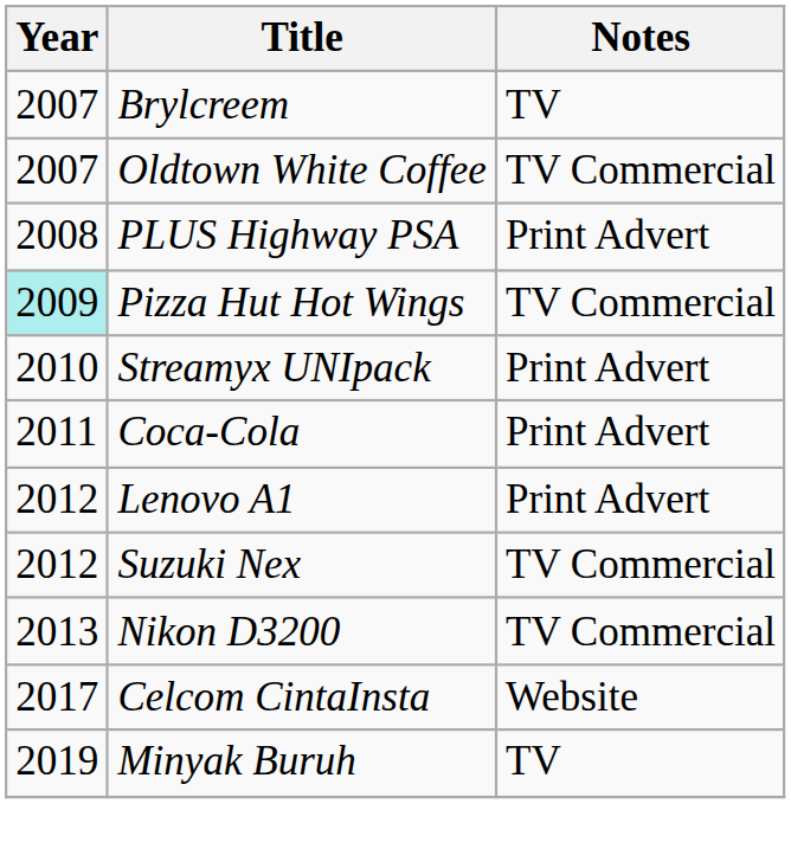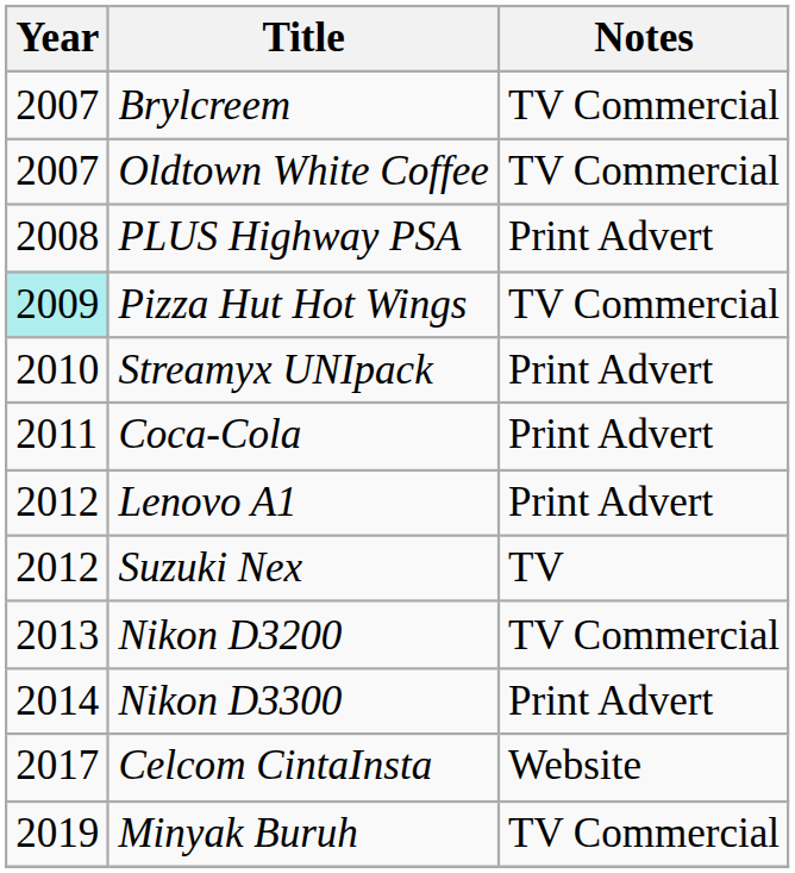 <table class="wikitable">
 <tr>
 <th>Year</th>
 <th>Title</th>
 <th>Notes</th>
 </tr>
 <tr>
 <td>2007</td>
 <td><em>Brylcreem</em></td>
-<td>TV</td>
+<td>TV Commercial</td>
 </tr>
 <tr>
 <td>2007</td>
 <td><em>Oldtown White Coffee</em></td>
 <td>TV Commercial</td>
 </tr>
 <tr>
 <td>2008</td>
 <td><em>PLUS Highway PSA</em></td>
 <td>Print Advert</td>
 </tr>
 <tr>
 <td style="background: paleturquoise;">2009</td>
 <td><em>Pizza Hut Hot Wings</em></td>
 <td>TV Commercial</td>
 </tr>
 <tr>
 <td>2010</td>
 <td><em>Streamyx UNIpack</em></td>
 <td>Print Advert</td>
 </tr>
 <tr>
 <td>2011</td>
 <td><em>Coca-Cola</em></td>
 <td>Print Advert</td>
 </tr>
 <tr>
 <td>2012</td>
 <td><em>Lenovo A1</em></td>
 <td>Print Advert</td>
 </tr>
 <tr>
 <td>2012</td>
 <td><em>Suzuki Nex</em></td>
-<td>TV Commercial</td>
+<td>TV</td>
 </tr>
 <tr>
 <td>2013</td>
 <td><em>Nikon D3200</em></td>
 <td>TV Commercial</td>
+</tr>
+<tr>
+<td>2014</td>
+<td><em>Nikon D3300</em></td>
+<td>Print Advert</td>
 </tr>
 <tr>
 <td>2017</td>
 <td><em>Celcom CintaInsta</em></td>
 <td>Website</td>
 </tr>
 <tr>
 <td>2019</td>
 <td><em>Minyak Buruh</em></td>
-<td>TV</td>
+<td>TV Commercial</td>
 </tr>
 <tr>
 </tr>
 </table>
